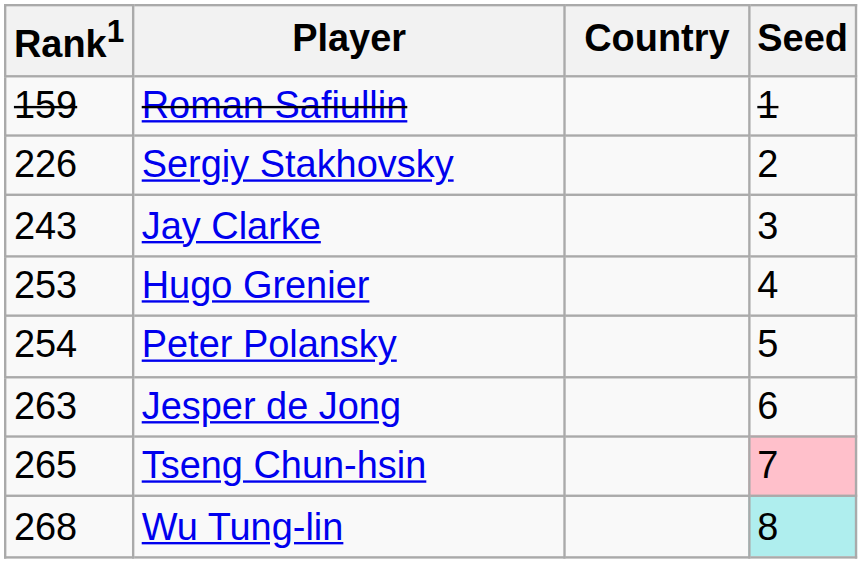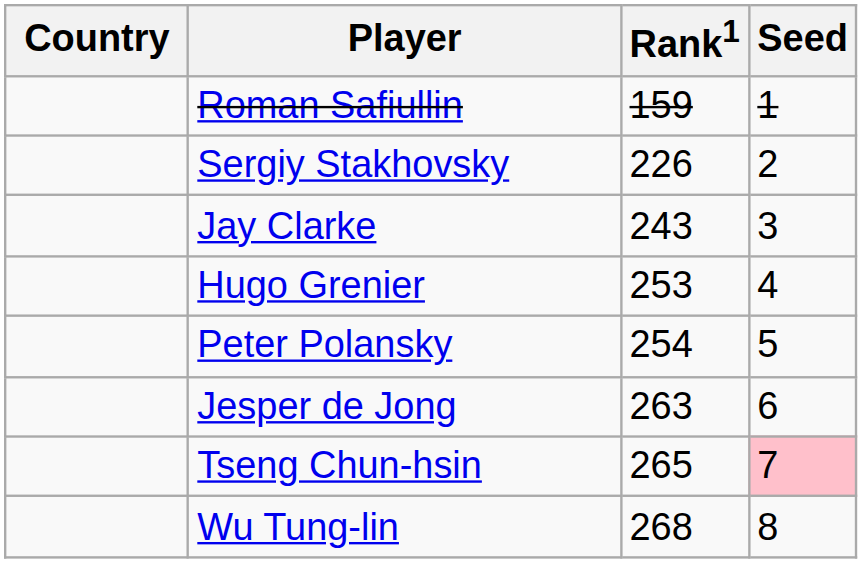 <table class="sortable wikitable">
 <tr>
+<th width="70">Country</th>
+<th width="175">Player</th>
 <th>Rank<sup>1</sup></th>
-<th width="175">Player</th>
-<th width="70">Country</th>
 <th>Seed</th>
 </tr>
 <tr>
+<td><s></s></td>
+<td><s><a href='#'>Roman Safiullin</a></s></td>
 <td><s>159</s></td>
-<td><s><a href='#'>Roman Safiullin</a></s></td>
-<td><s></s></td>
 <td><s>1</s></td>
 </tr>
 <tr>
+<td></td>
+<td><a href='#'>Sergiy Stakhovsky</a></td>
 <td>226</td>
-<td><a href='#'>Sergiy Stakhovsky</a></td>
-<td></td>
 <td>2</td>
 </tr>
 <tr>
+<td></td>
+<td><a href='#'>Jay Clarke</a></td>
 <td>243</td>
-<td><a href='#'>Jay Clarke</a></td>
-<td></td>
 <td>3</td>
 </tr>
 <tr>
+<td></td>
+<td><a href='#'>Hugo Grenier</a></td>
 <td>253</td>
-<td><a href='#'>Hugo Grenier</a></td>
-<td></td>
 <td>4</td>
 </tr>
 <tr>
+<td></td>
+<td><a href='#'>Peter Polansky</a></td>
 <td>254</td>
-<td><a href='#'>Peter Polansky</a></td>
-<td></td>
 <td>5</td>
 </tr>
 <tr>
+<td></td>
+<td><a href='#'>Jesper de Jong</a></td>
 <td>263</td>
-<td><a href='#'>Jesper de Jong</a></td>
-<td></td>
 <td>6</td>
 </tr>
 <tr>
+<td></td>
+<td><a href='#'>Tseng Chun-hsin</a></td>
 <td>265</td>
-<td><a href='#'>Tseng Chun-hsin</a></td>
-<td></td>
 <td style="background: pink;">7</td>
 </tr>
 <tr>
+<td></td>
+<td><a href='#'>Wu Tung-lin</a></td>
 <td>268</td>
-<td><a href='#'>Wu Tung-lin</a></td>
-<td></td>
-<td style="background: paleturquoise;">8</td>
+<td>8</td>
 </tr>
 </table>
